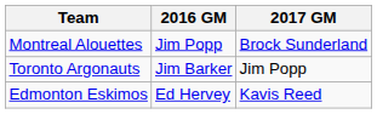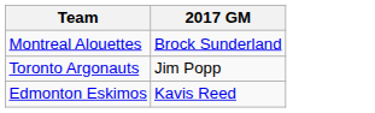 <table class="wikitable">
 <tr>
 <th>Team</th>
-<th>2016 GM</th>
 <th>2017 GM</th>
 </tr>
 <tr>
 <td><a href='#'>Montreal Alouettes</a></td>
-<td><a href='#'>Jim Popp</a></td>
 <td><a href='#'>Brock Sunderland</a></td>
 </tr>
 <tr>
 <td><a href='#'>Toronto Argonauts</a></td>
-<td><a href='#'>Jim Barker</a></td>
 <td>Jim Popp</td>
 </tr>
 <tr>
 <td><a href='#'>Edmonton Eskimos</a></td>
-<td><a href='#'>Ed Hervey</a></td>
 <td><a href='#'>Kavis Reed</a></td>
 </tr>
 </table>
